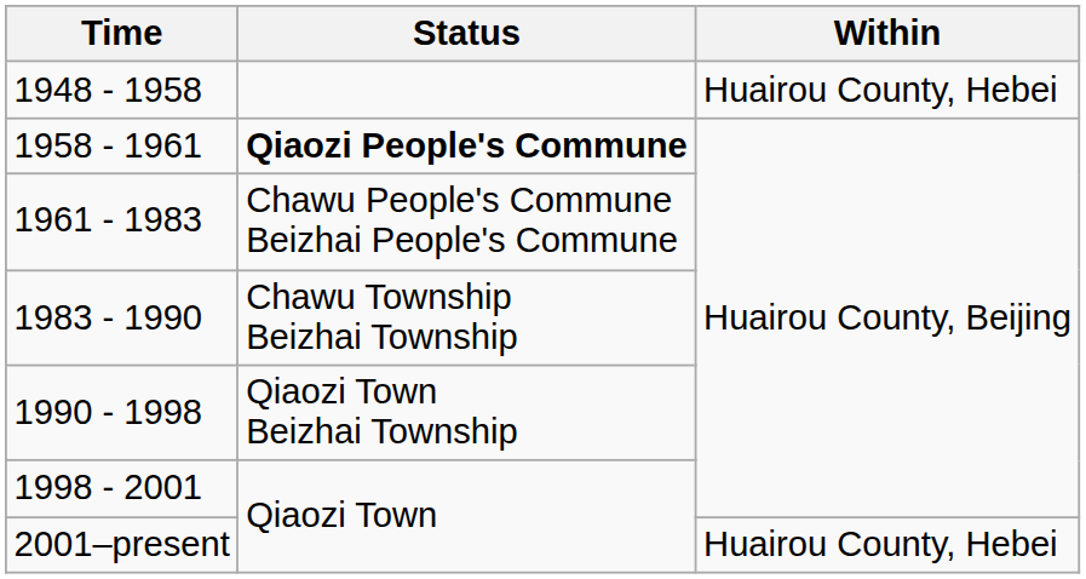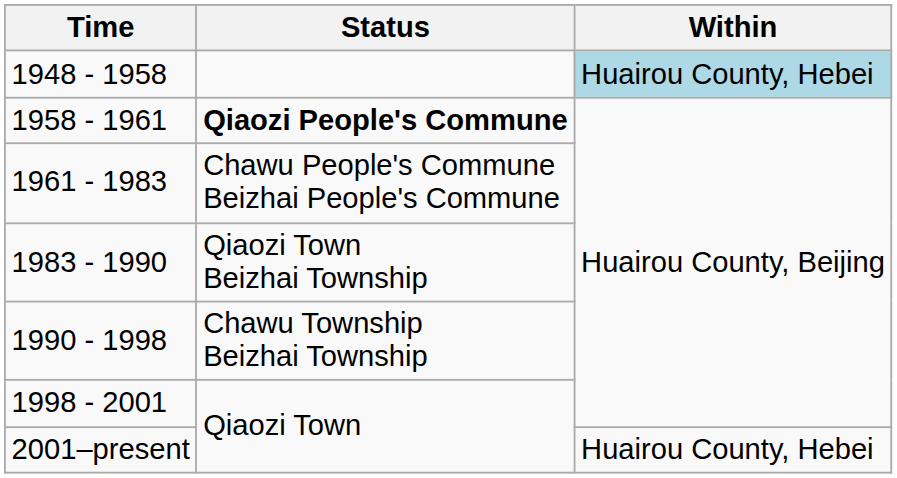 <table class="wikitable">
 <tr>
 <th>Time</th>
 <th>Status</th>
 <th>Within</th>
 </tr>
 <tr>
 <td>1948 - 1958</td>
 <td></td>
-<td>Huairou County, Hebei</td>
+<td style="background: lightblue;">Huairou County, Hebei</td>
 </tr>
 <tr>
 <td>1958 - 1961</td>
 <td><strong>Qiaozi People's Commune</strong></td>
 <td rowspan="5">Huairou County, Beijing</td>
 </tr>
 <tr>
 <td>1961 - 1983</td>
 <td>Chawu People's Commune<br>Beizhai People's Commune</td>
 </tr>
 <tr>
 <td>1983 - 1990</td>
-<td>Chawu Township<br>Beizhai Township</td>
+<td>Qiaozi Town<br>Beizhai Township</td>
 </tr>
 <tr>
 <td>1990 - 1998</td>
-<td>Qiaozi Town<br>Beizhai Township</td>
+<td>Chawu Township<br>Beizhai Township</td>
 </tr>
 <tr>
 <td>1998 - 2001</td>
 <td rowspan="2">Qiaozi Town</td>
 </tr>
 <tr>
 <td>2001–present</td>
 <td>Huairou County, Hebei</td>
 </tr>
 </table>
